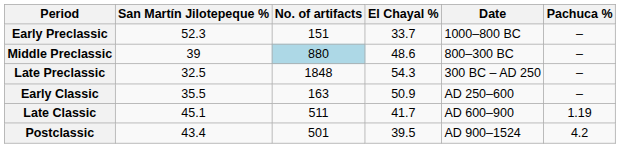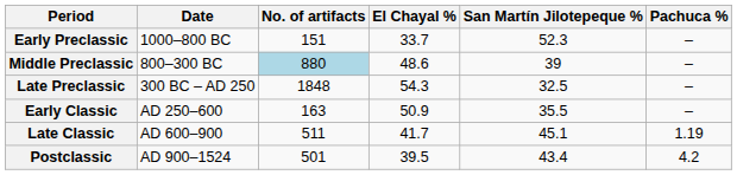 <table class="wikitable" style="margin: 1em auto 1em auto">
 <tr>
 <th><strong>Period</strong></th>
-<th><strong>San Martín Jilotepeque %</strong></th>
+<th><strong>Date</strong></th>
 <th><strong>No. of artifacts</strong></th>
 <th><strong>El Chayal %</strong></th>
-<th><strong>Date</strong></th>
+<th><strong>San Martín Jilotepeque %</strong></th>
 <th><strong>Pachuca %</strong></th>
 </tr>
 <tr>
 <th>Early Preclassic</th>
-<td align="center">52.3</td>
+<td>1000–800 BC</td>
 <td align="center">151</td>
 <td align="center">33.7</td>
-<td>1000–800 BC</td>
+<td align="center">52.3</td>
 <td align="center">–</td>
 </tr>
 <tr>
 <th>Middle Preclassic</th>
-<td align="center">39</td>
+<td>800–300 BC</td>
 <td align="center" style="background: lightblue;">880</td>
 <td align="center">48.6</td>
-<td>800–300 BC</td>
+<td align="center">39</td>
 <td align="center">–</td>
 </tr>
 <tr>
 <th>Late Preclassic</th>
-<td align="center">32.5</td>
+<td>300 BC – AD 250</td>
 <td align="center">1848</td>
 <td align="center">54.3</td>
-<td>300 BC – AD 250</td>
+<td align="center">32.5</td>
 <td align="center">–</td>
 </tr>
 <tr>
 <th>Early Classic</th>
-<td align="center">35.5</td>
+<td>AD 250–600</td>
 <td align="center">163</td>
 <td align="center">50.9</td>
-<td>AD 250–600</td>
+<td align="center">35.5</td>
 <td align="center">–</td>
 </tr>
 <tr>
 <th>Late Classic</th>
-<td align="center">45.1</td>
+<td>AD 600–900</td>
 <td align="center">511</td>
 <td align="center">41.7</td>
-<td>AD 600–900</td>
+<td align="center">45.1</td>
 <td align="center">1.19</td>
 </tr>
 <tr>
 <th>Postclassic</th>
-<td align="center">43.4</td>
+<td>AD 900–1524</td>
 <td align="center">501</td>
 <td align="center">39.5</td>
-<td>AD 900–1524</td>
+<td align="center">43.4</td>
 <td align="center">4.2</td>
 </tr>
 </table>
